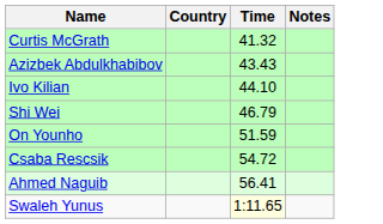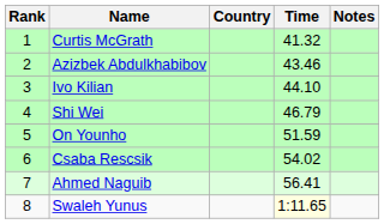 <table class="wikitable" style="text-align:center">
 <tr>
+<th>Rank</th>
 <th>Name</th>
 <th>Country</th>
 <th>Time</th>
 <th>Notes</th>
 </tr>
 <tr bgcolor=bbffbb>
+<td>1</td>
 <td align="left"><a href='#'>Curtis McGrath</a></td>
 <td align="left"></td>
 <td>41.32</td>
 <td></td>
 </tr>
 <tr bgcolor=bbffbb>
+<td>2</td>
 <td align="left"><a href='#'>Azizbek Abdulkhabibov</a></td>
 <td align="left"></td>
-<td>43.43</td>
+<td>43.46</td>
 <td></td>
 </tr>
 <tr bgcolor=bbffbb>
+<td>3</td>
 <td align="left"><a href='#'>Ivo Kilian</a></td>
 <td align="left"></td>
 <td>44.10</td>
 <td></td>
 </tr>
 <tr bgcolor=bbffbb>
+<td>4</td>
 <td align="left"><a href='#'>Shi Wei</a></td>
 <td align="left"></td>
 <td>46.79</td>
 <td></td>
 </tr>
 <tr bgcolor=bbffbb>
+<td>5</td>
 <td align="left"><a href='#'>On Younho</a></td>
 <td align="left"></td>
 <td>51.59</td>
 <td></td>
 </tr>
 <tr bgcolor=bbffbb>
+<td>6</td>
 <td align="left"><a href='#'>Csaba Rescsik</a></td>
 <td align="left"></td>
-<td>54.72</td>
+<td>54.02</td>
 <td></td>
 </tr>
 <tr bgcolor=ddffdd>
+<td>7</td>
 <td align="left"><a href='#'>Ahmed Naguib</a></td>
 <td align="left"></td>
 <td>56.41</td>
 <td></td>
 </tr>
 <tr>
+<td>8</td>
 <td align="left"><a href='#'>Swaleh Yunus</a></td>
 <td align="left"></td>
 <td style="background: lightyellow;">1:11.65</td>
 <td></td>
 </tr>
 </table>
